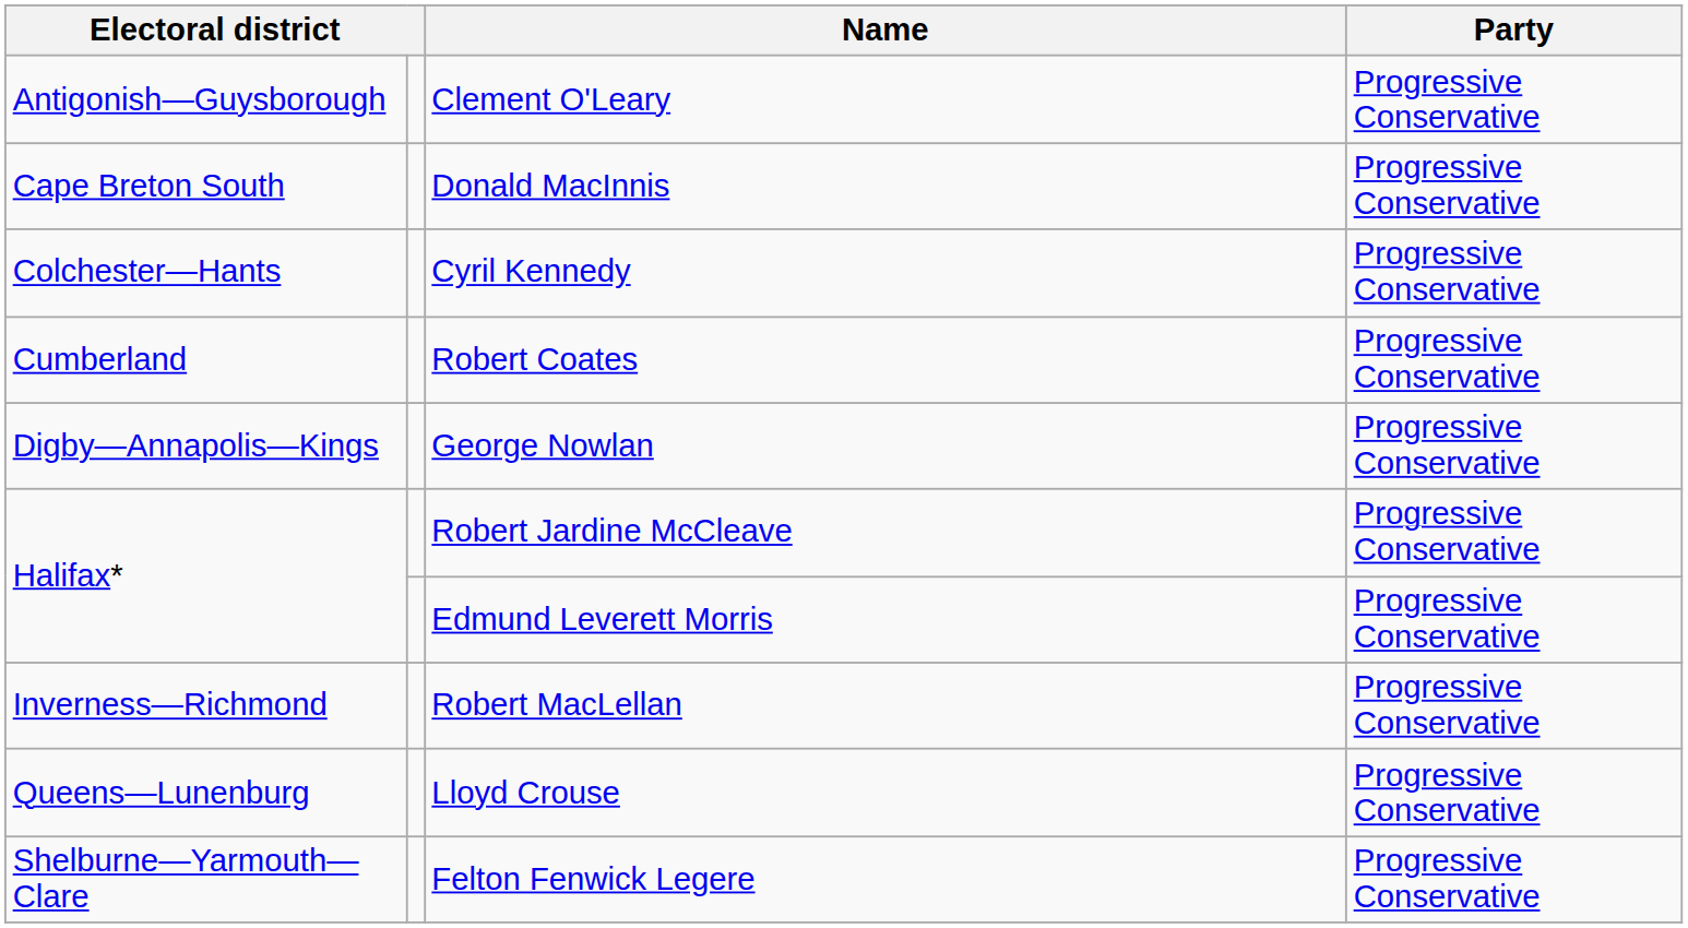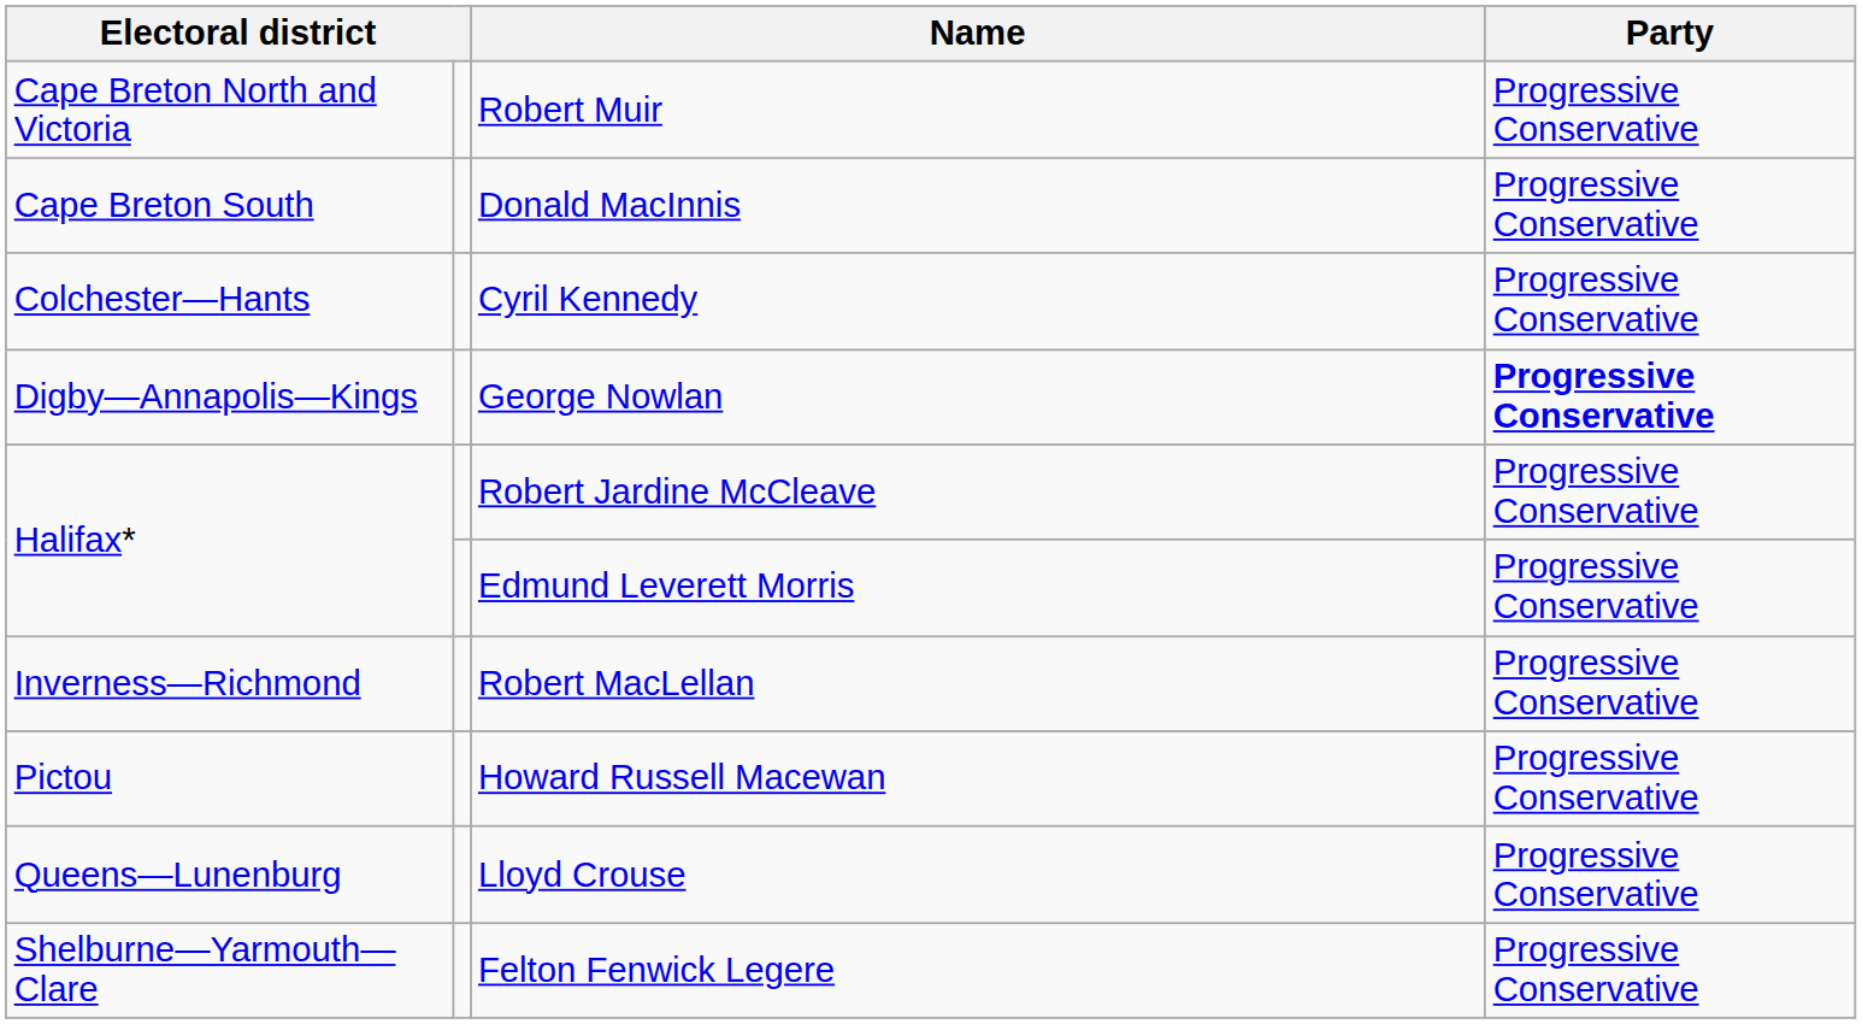 <table class="wikitable" width=95%>
 <tr>
 <th colspan=2 width=25%>Electoral district</th>
 <th>Name</th>
 <th width=20%>Party</th>
 </tr>
 <tr>
-<td width=24%><a href='#'>Antigonish—Guysborough</a></td>
+<td><a href='#'>Cape Breton North and Victoria</a></td>
 <td></td>
-<td><a href='#'>Clement O'Leary</a></td>
+<td><a href='#'>Robert Muir</a></td>
 <td><a href='#'>Progressive Conservative</a></td>
 </tr>
 <tr>
 <td><a href='#'>Cape Breton South</a></td>
 <td></td>
 <td><a href='#'>Donald MacInnis</a></td>
 <td><a href='#'>Progressive Conservative</a></td>
 </tr>
 <tr>
 <td><a href='#'>Colchester—Hants</a></td>
 <td></td>
 <td><a href='#'>Cyril Kennedy</a></td>
 <td><a href='#'>Progressive Conservative</a></td>
 </tr>
 <tr>
-<td><a href='#'>Cumberland</a></td>
-<td></td>
-<td><a href='#'>Robert Coates</a></td>
-<td><a href='#'>Progressive Conservative</a></td>
-</tr>
-<tr>
 <td><a href='#'>Digby—Annapolis—Kings</a></td>
 <td></td>
 <td><a href='#'>George Nowlan</a></td>
-<td><a href='#'>Progressive Conservative</a></td>
+<td><strong><a href='#'>Progressive Conservative</a></strong></td>
 </tr>
 <tr>
 <td rowspan=2><a href='#'>Halifax</a>*</td>
 <td></td>
 <td><a href='#'>Robert Jardine McCleave</a></td>
 <td><a href='#'>Progressive Conservative</a></td>
 </tr>
 <tr>
 <td></td>
 <td><a href='#'>Edmund Leverett Morris</a></td>
 <td><a href='#'>Progressive Conservative</a></td>
 </tr>
 <tr>
 <td><a href='#'>Inverness—Richmond</a></td>
 <td></td>
 <td><a href='#'>Robert MacLellan</a></td>
 <td><a href='#'>Progressive Conservative</a></td>
 </tr>
 <tr>
+<td><a href='#'>Pictou</a></td>
+<td></td>
+<td><a href='#'>Howard Russell Macewan</a></td>
+<td><a href='#'>Progressive Conservative</a></td>
+</tr>
+<tr>
 <td><a href='#'>Queens—Lunenburg</a></td>
 <td></td>
 <td><a href='#'>Lloyd Crouse</a></td>
 <td><a href='#'>Progressive Conservative</a></td>
 </tr>
 <tr>
 <td><a href='#'>Shelburne—Yarmouth—Clare</a></td>
 <td></td>
 <td><a href='#'>Felton Fenwick Legere</a></td>
 <td><a href='#'>Progressive Conservative</a></td>
 </tr>
 </table>
